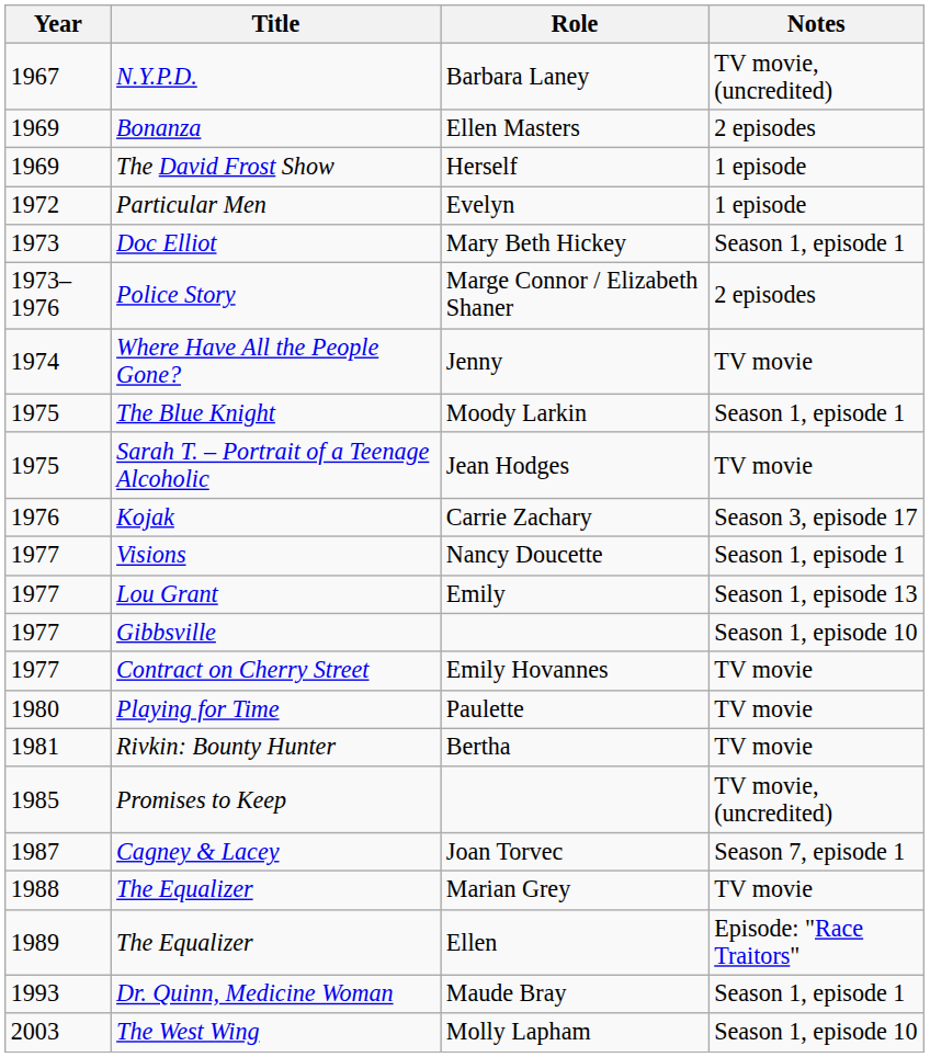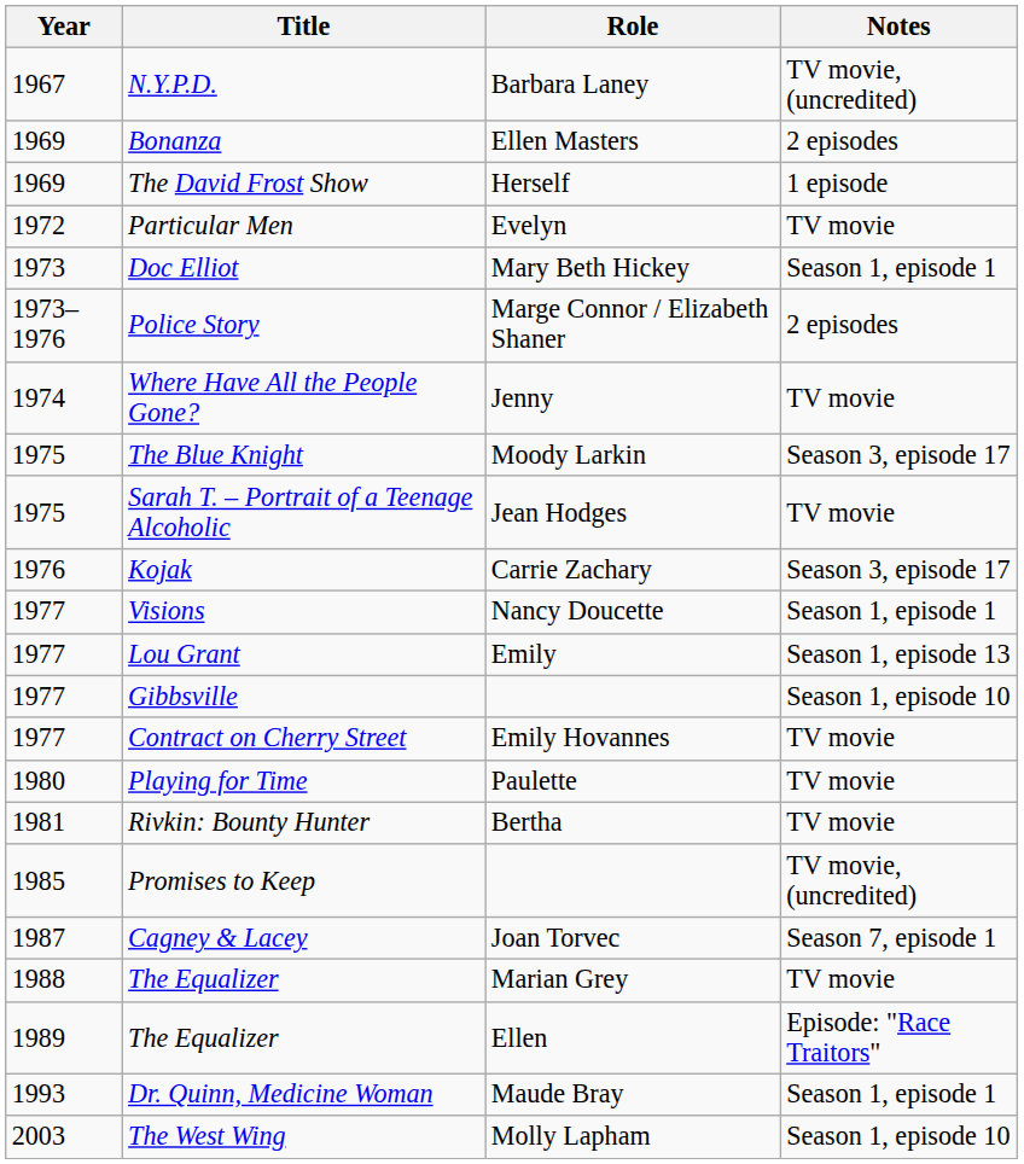 <table class="wikitable sortable">
 <tr>
 <th>Year</th>
 <th>Title</th>
 <th>Role</th>
 <th>Notes</th>
 </tr>
 <tr>
 <td>1967</td>
 <td><em><a href='#'>N.Y.P.D.</a></em></td>
 <td>Barbara Laney</td>
 <td>TV movie, (uncredited)</td>
 </tr>
 <tr>
 <td>1969</td>
 <td><em><a href='#'>Bonanza</a></em></td>
 <td>Ellen Masters</td>
 <td>2 episodes</td>
 </tr>
 <tr>
 <td>1969</td>
 <td><em>The <a href='#'>David Frost</a> Show</em></td>
 <td>Herself</td>
 <td>1 episode</td>
 </tr>
 <tr>
 <td>1972</td>
 <td><em>Particular Men</em></td>
 <td>Evelyn</td>
-<td>1 episode</td>
+<td>TV movie</td>
 </tr>
 <tr>
 <td>1973</td>
 <td><em><a href='#'>Doc Elliot</a></em></td>
 <td>Mary Beth Hickey</td>
 <td>Season 1, episode 1</td>
 </tr>
 <tr>
 <td>1973–1976</td>
 <td><em><a href='#'>Police Story</a></em></td>
 <td>Marge Connor / Elizabeth Shaner</td>
 <td>2 episodes</td>
 </tr>
 <tr>
 <td>1974</td>
 <td><em><a href='#'>Where Have All the People Gone?</a></em></td>
 <td>Jenny</td>
 <td>TV movie</td>
 </tr>
 <tr>
 <td>1975</td>
 <td><em><a href='#'>The Blue Knight</a></em></td>
 <td>Moody Larkin</td>
-<td>Season 1, episode 1</td>
+<td>Season 3, episode 17</td>
 </tr>
 <tr>
 <td>1975</td>
 <td><em><a href='#'>Sarah T. – Portrait of a Teenage Alcoholic</a></em></td>
 <td>Jean Hodges</td>
 <td>TV movie</td>
 </tr>
 <tr>
 <td>1976</td>
 <td><em><a href='#'>Kojak</a></em></td>
 <td>Carrie Zachary</td>
 <td>Season 3, episode 17</td>
 </tr>
 <tr>
 <td>1977</td>
 <td><em><a href='#'>Visions</a></em></td>
 <td>Nancy Doucette</td>
 <td>Season 1, episode 1</td>
 </tr>
 <tr>
 <td>1977</td>
 <td><em><a href='#'>Lou Grant</a></em></td>
 <td>Emily</td>
 <td>Season 1, episode 13</td>
 </tr>
 <tr>
 <td>1977</td>
 <td><em><a href='#'>Gibbsville</a></em></td>
 <td></td>
 <td>Season 1, episode 10</td>
 </tr>
 <tr>
 <td>1977</td>
 <td><em><a href='#'>Contract on Cherry Street</a></em></td>
 <td>Emily Hovannes</td>
 <td>TV movie</td>
 </tr>
 <tr>
 <td>1980</td>
 <td><em><a href='#'>Playing for Time</a></em></td>
 <td>Paulette</td>
 <td>TV movie</td>
 </tr>
 <tr>
 <td>1981</td>
 <td><em>Rivkin: Bounty Hunter</em></td>
 <td>Bertha</td>
 <td>TV movie</td>
 </tr>
 <tr>
 <td>1985</td>
 <td><em>Promises to Keep</em></td>
 <td></td>
 <td>TV movie, (uncredited)</td>
 </tr>
 <tr>
 <td>1987</td>
 <td><em><a href='#'>Cagney & Lacey</a></em></td>
 <td>Joan Torvec</td>
 <td>Season 7, episode 1</td>
 </tr>
 <tr>
 <td>1988</td>
 <td><em><a href='#'>The Equalizer</a></em></td>
 <td>Marian Grey</td>
 <td>TV movie</td>
 </tr>
 <tr>
 <td>1989</td>
 <td><em>The Equalizer</em></td>
 <td>Ellen</td>
 <td>Episode: "<a href='#'>Race Traitors</a>"</td>
 </tr>
 <tr>
 <td>1993</td>
 <td><em><a href='#'>Dr. Quinn, Medicine Woman</a></em></td>
 <td>Maude Bray</td>
 <td>Season 1, episode 1</td>
 </tr>
 <tr>
 <td>2003</td>
 <td><em><a href='#'>The West Wing</a></em></td>
 <td>Molly Lapham</td>
 <td>Season 1, episode 10</td>
 </tr>
 </table>
